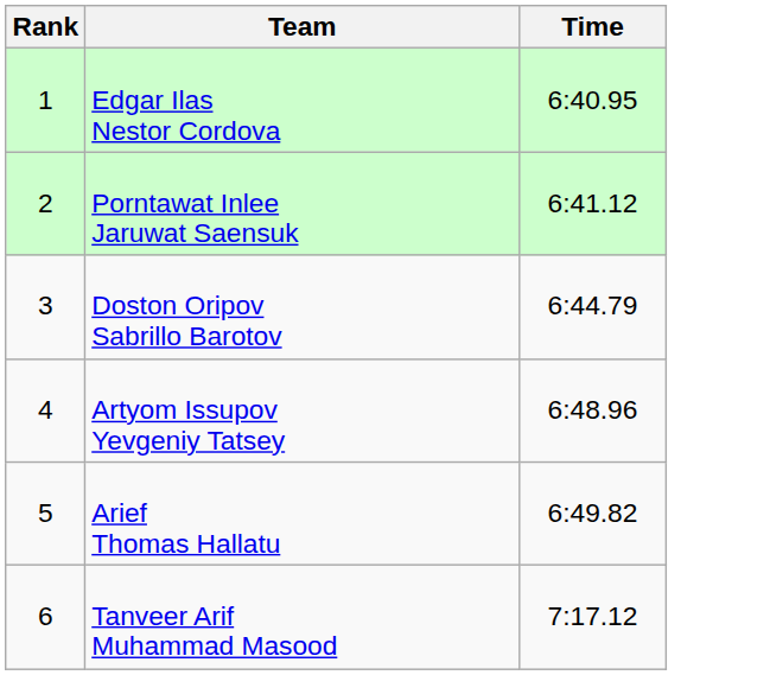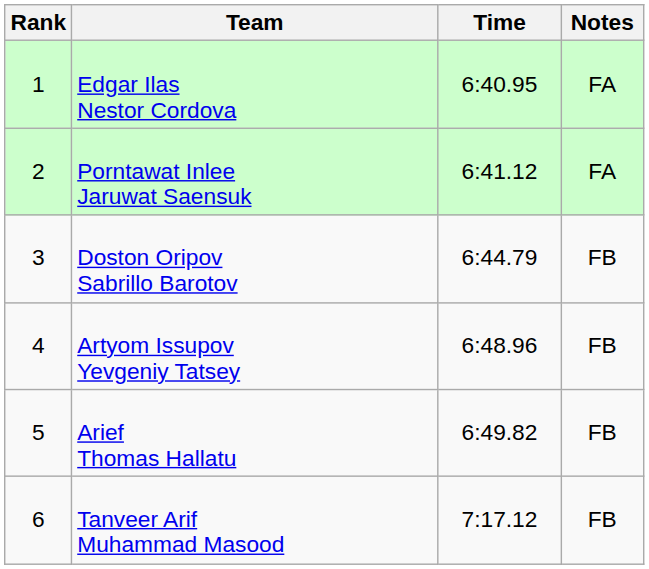 <table class=wikitable style="text-align:center">
 <tr>
 <th width=40>Rank</th>
 <th width=250>Team</th>
 <th width=80>Time</th>
+<th width=50>Notes</th>
 </tr>
 <tr bgcolor="ccffcc">
 <td>1</td>
 <td align=left><br><a href='#'>Edgar Ilas</a><br><a href='#'>Nestor Cordova</a></td>
 <td>6:40.95</td>
+<td>FA</td>
 </tr>
 <tr bgcolor="ccffcc">
 <td>2</td>
 <td align=left><br><a href='#'>Porntawat Inlee</a><br><a href='#'>Jaruwat Saensuk</a></td>
 <td>6:41.12</td>
+<td>FA</td>
 </tr>
 <tr>
 <td>3</td>
 <td align=left><br><a href='#'>Doston Oripov</a><br><a href='#'>Sabrillo Barotov</a></td>
 <td>6:44.79</td>
+<td>FB</td>
 </tr>
 <tr>
 <td>4</td>
 <td align=left><br><a href='#'>Artyom Issupov</a><br><a href='#'>Yevgeniy Tatsey</a></td>
 <td>6:48.96</td>
+<td>FB</td>
 </tr>
 <tr>
 <td>5</td>
 <td align=left><br><a href='#'>Arief</a><br><a href='#'>Thomas Hallatu</a></td>
 <td>6:49.82</td>
+<td>FB</td>
 </tr>
 <tr>
 <td>6</td>
 <td align=left><br><a href='#'>Tanveer Arif</a><br><a href='#'>Muhammad Masood</a></td>
 <td>7:17.12</td>
+<td>FB</td>
 </tr>
 </table>
